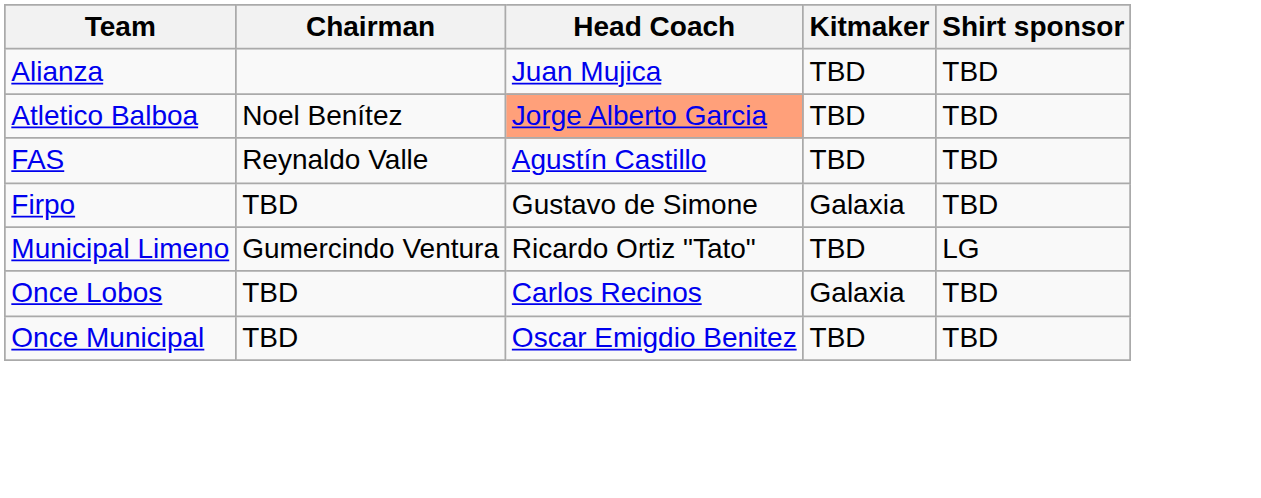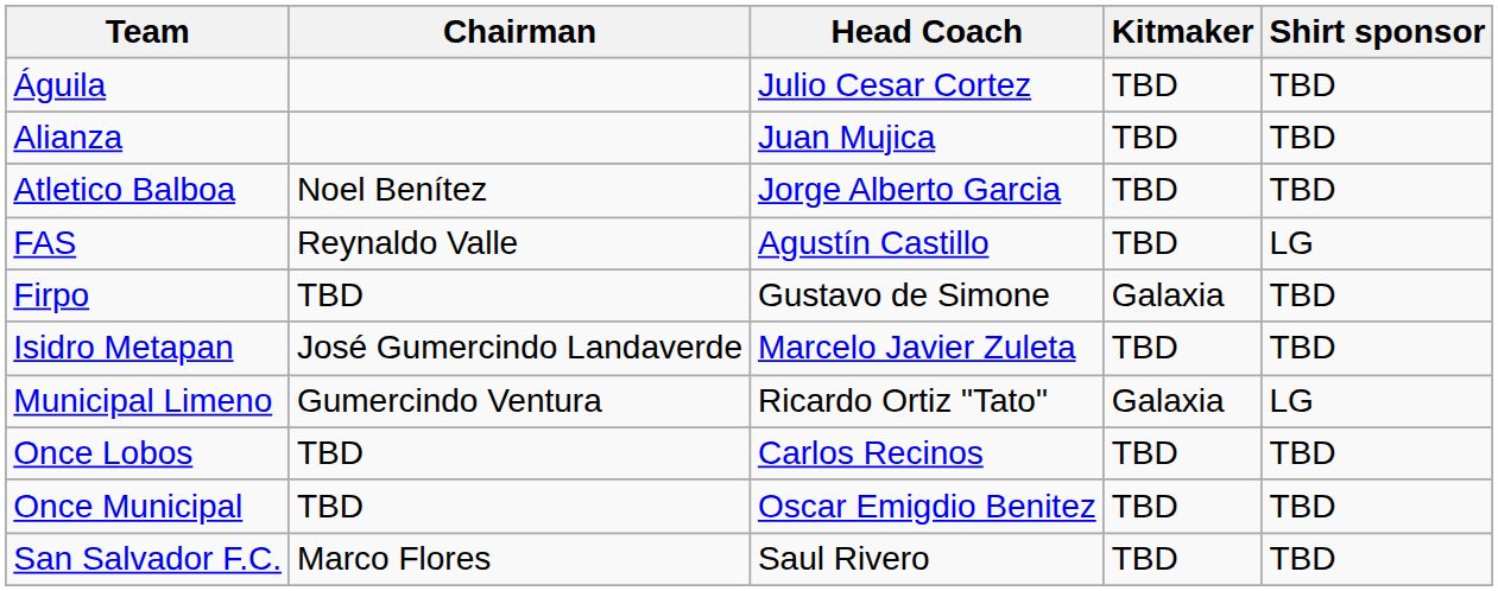 <table class="wikitable sortable" style="text-align: left;">
 <tr>
 <th>Team</th>
 <th>Chairman</th>
 <th>Head Coach</th>
 <th>Kitmaker</th>
 <th>Shirt sponsor</th>
+</tr>
+<tr>
+<td><a href='#'>Águila</a></td>
+<td></td>
+<td> <a href='#'>Julio Cesar Cortez</a></td>
+<td>TBD</td>
+<td>TBD</td>
 </tr>
 <tr>
 <td><a href='#'>Alianza</a></td>
 <td></td>
 <td> <a href='#'>Juan Mujica</a></td>
 <td>TBD</td>
 <td>TBD</td>
 </tr>
 <tr>
 <td><a href='#'>Atletico Balboa</a></td>
 <td> Noel Benítez</td>
-<td style="background: lightsalmon;"> <a href='#'>Jorge Alberto Garcia</a></td>
+<td> <a href='#'>Jorge Alberto Garcia</a></td>
 <td>TBD</td>
 <td>TBD</td>
 </tr>
 <tr>
 <td><a href='#'>FAS</a></td>
 <td> Reynaldo Valle</td>
 <td> <a href='#'>Agustín Castillo</a></td>
 <td>TBD</td>
-<td>TBD</td>
+<td>LG</td>
 </tr>
 <tr>
 <td><a href='#'>Firpo</a></td>
 <td> TBD</td>
 <td> Gustavo de Simone</td>
 <td>Galaxia</td>
 <td>TBD</td>
 </tr>
 <tr>
+<td><a href='#'>Isidro Metapan</a></td>
+<td> José Gumercindo Landaverde</td>
+<td> <a href='#'>Marcelo Javier Zuleta</a></td>
+<td>TBD</td>
+<td>TBD</td>
+</tr>
+<tr>
 <td><a href='#'>Municipal Limeno</a></td>
 <td> Gumercindo Ventura</td>
 <td> Ricardo Ortiz "Tato"</td>
-<td>TBD</td>
+<td>Galaxia</td>
 <td>LG</td>
 </tr>
 <tr>
 <td><a href='#'>Once Lobos</a></td>
 <td> TBD</td>
 <td> <a href='#'>Carlos Recinos</a></td>
-<td>Galaxia</td>
+<td>TBD</td>
 <td>TBD</td>
 </tr>
 <tr>
 <td><a href='#'>Once Municipal</a></td>
 <td> TBD</td>
 <td> <a href='#'>Oscar Emigdio Benitez</a></td>
 <td>TBD</td>
 <td>TBD</td>
 </tr>
+<tr>
+<td><a href='#'>San Salvador F.C.</a></td>
+<td> Marco Flores</td>
+<td> Saul Rivero</td>
+<td>TBD</td>
+<td>TBD</td>
+</tr>
 </table>
